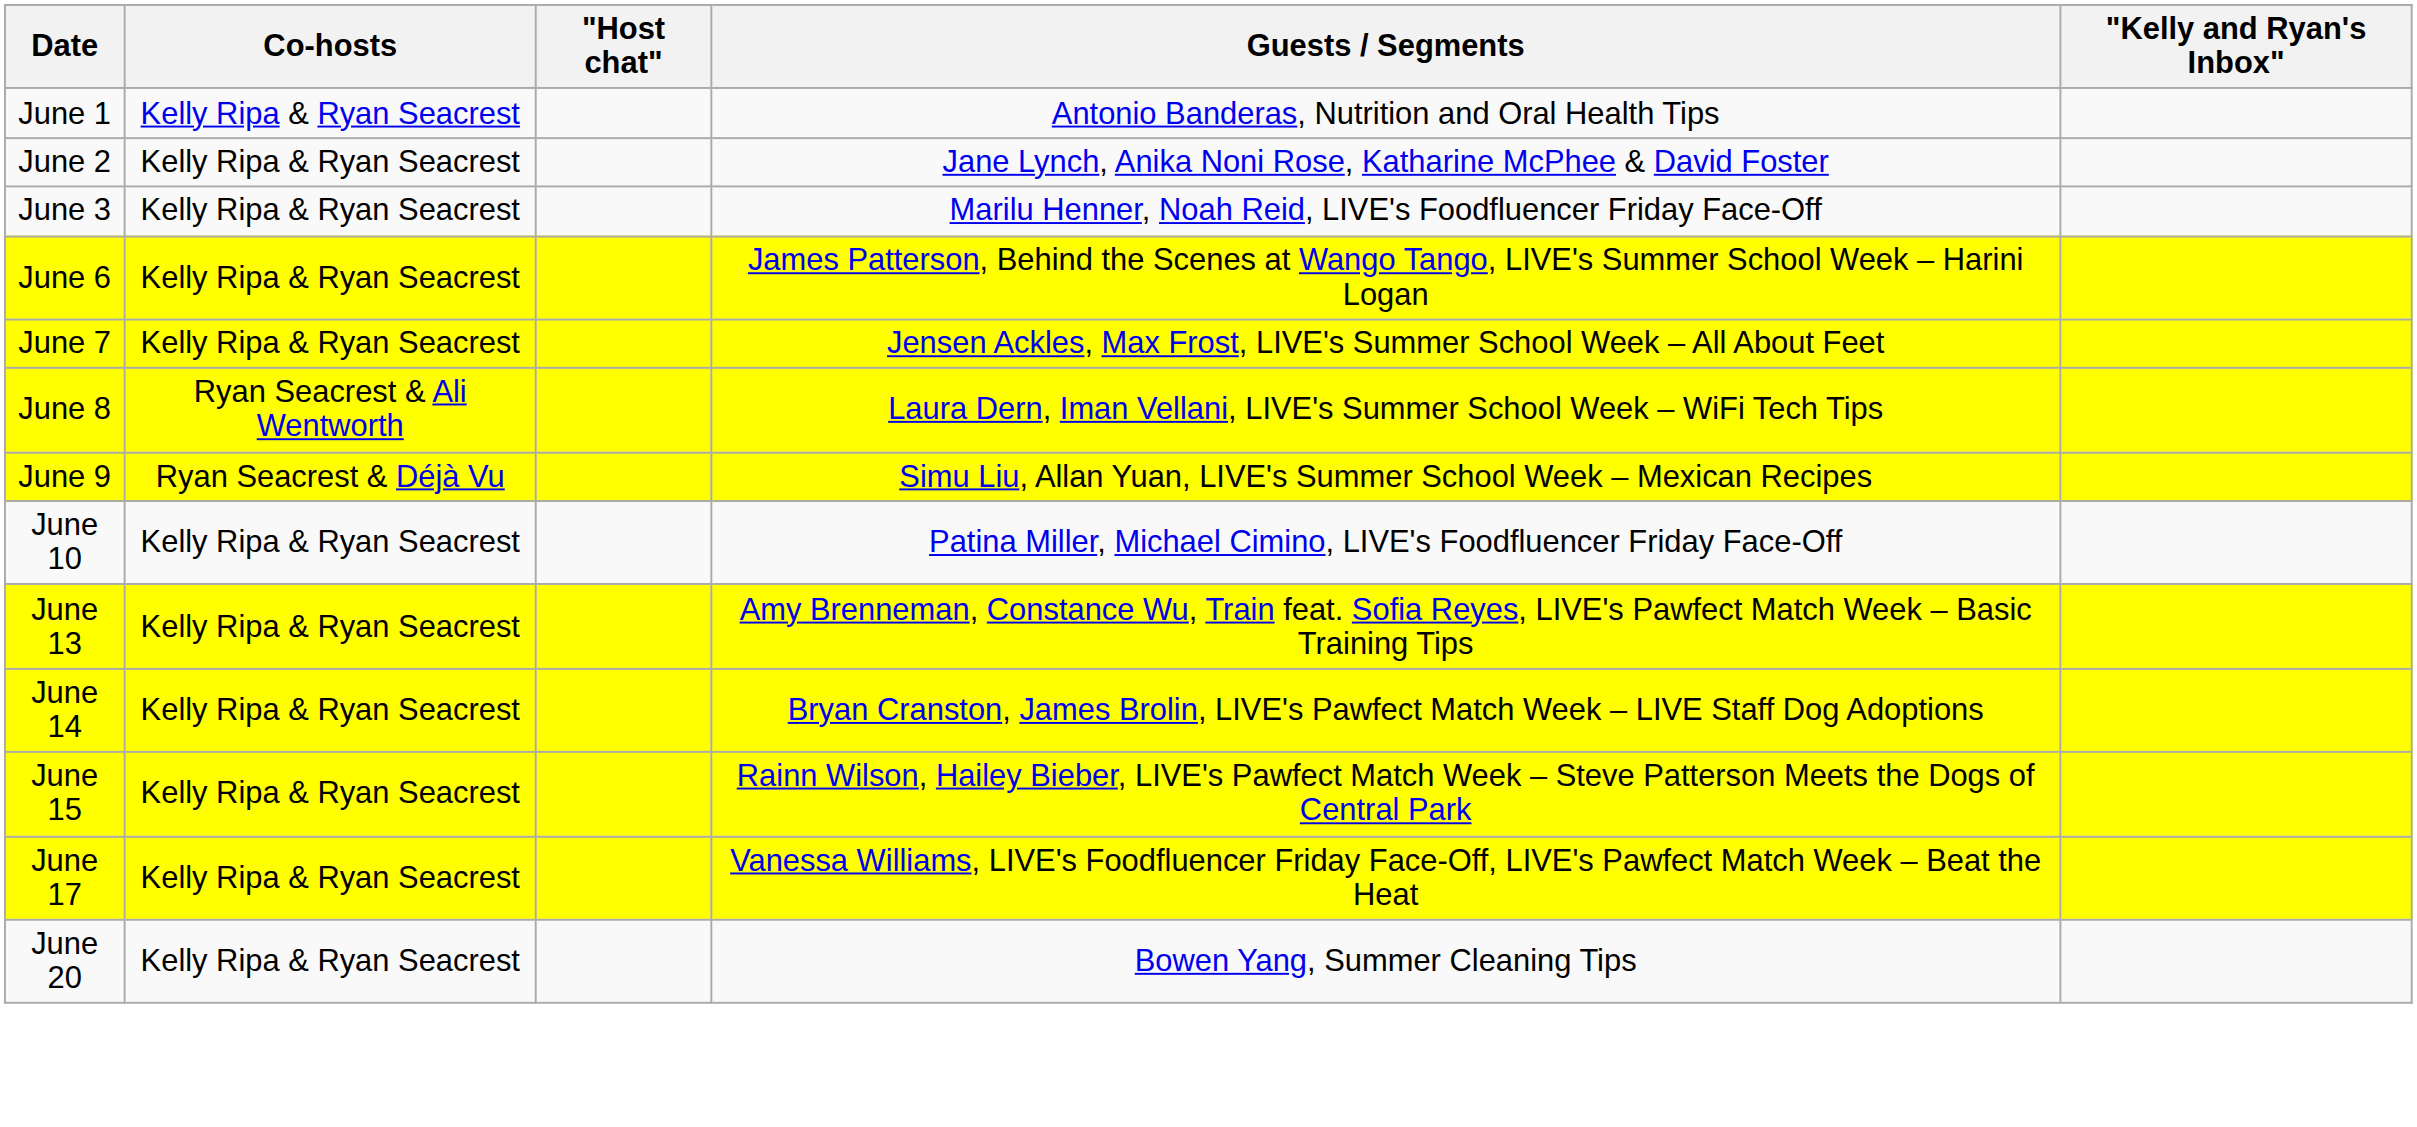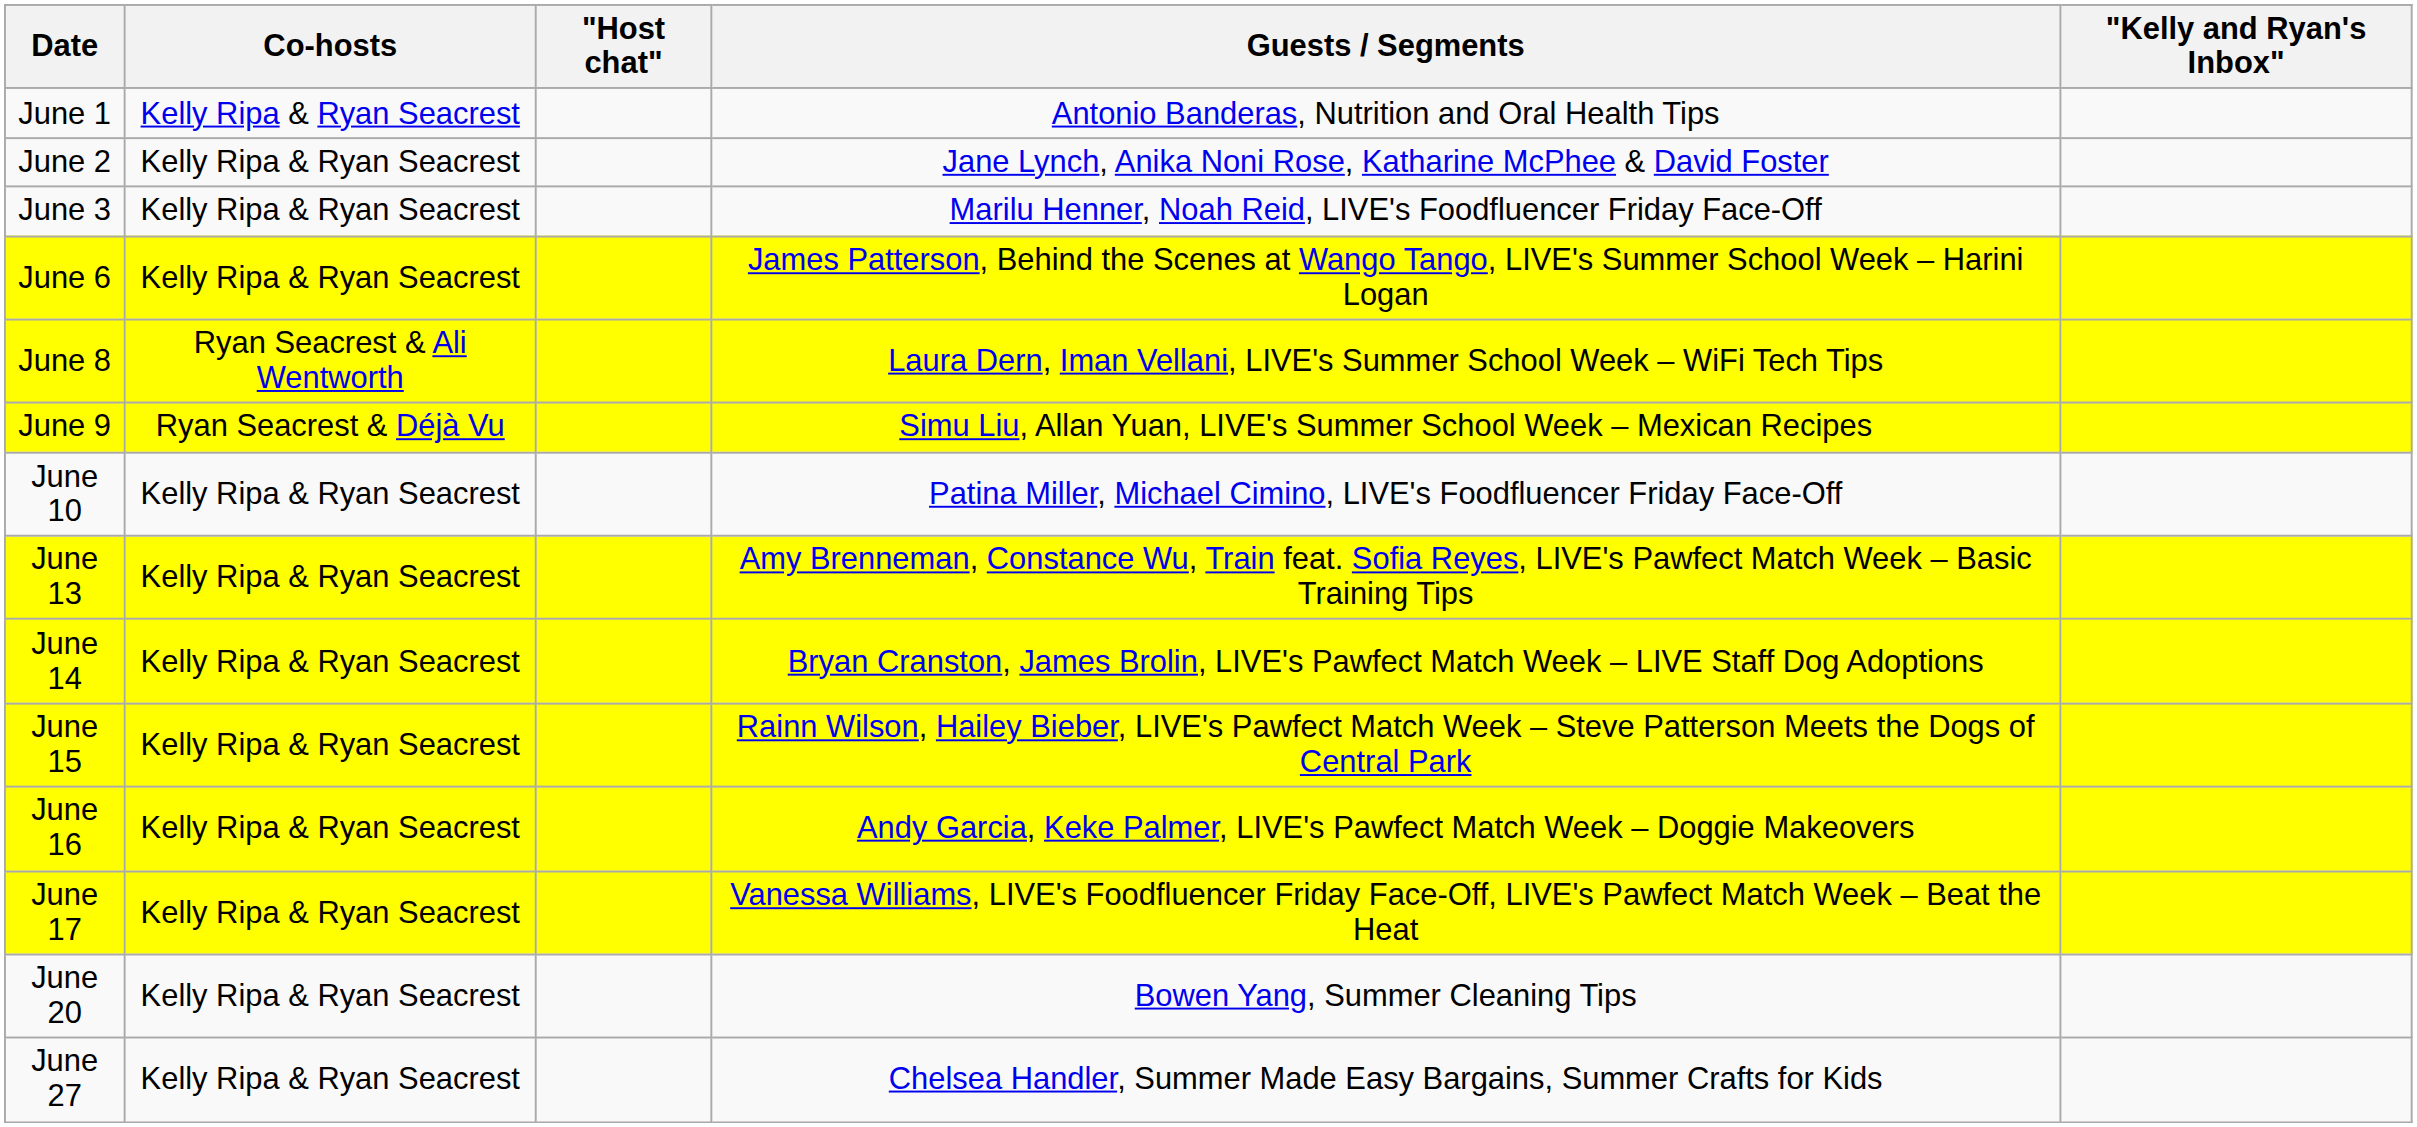 <table class="wikitable sortable" style="text-align:center;">
 <tr>
 <th>Date</th>
 <th>Co-hosts</th>
 <th>"Host chat"</th>
 <th>Guests / Segments</th>
 <th>"Kelly and Ryan's Inbox"</th>
 </tr>
 <tr>
 <td>June 1</td>
 <td><a href='#'>Kelly Ripa</a> & <a href='#'>Ryan Seacrest</a></td>
 <td></td>
 <td><a href='#'>Antonio Banderas</a>, Nutrition and Oral Health Tips</td>
 <td></td>
 </tr>
 <tr>
 <td>June 2</td>
 <td>Kelly Ripa & Ryan Seacrest</td>
 <td></td>
 <td><a href='#'>Jane Lynch</a>, <a href='#'>Anika Noni Rose</a>, <a href='#'>Katharine McPhee</a> & <a href='#'>David Foster</a></td>
 <td></td>
 </tr>
 <tr>
 <td>June 3</td>
 <td>Kelly Ripa & Ryan Seacrest</td>
 <td></td>
 <td><a href='#'>Marilu Henner</a>, <a href='#'>Noah Reid</a>, LIVE's Foodfluencer Friday Face-Off</td>
 <td></td>
 </tr>
 <tr style="background:yellow;">
 <td>June 6</td>
 <td>Kelly Ripa & Ryan Seacrest</td>
 <td></td>
 <td><a href='#'>James Patterson</a>, Behind the Scenes at <a href='#'>Wango Tango</a>, LIVE's Summer School Week – Harini Logan</td>
-<td></td>
-</tr>
-<tr style="background:yellow;">
-<td>June 7</td>
-<td>Kelly Ripa & Ryan Seacrest</td>
-<td></td>
-<td><a href='#'>Jensen Ackles</a>, <a href='#'>Max Frost</a>, LIVE's Summer School Week – All About Feet</td>
 <td></td>
 </tr>
 <tr style="background:yellow;">
 <td>June 8</td>
 <td>Ryan Seacrest & <a href='#'>Ali Wentworth</a></td>
 <td></td>
 <td><a href='#'>Laura Dern</a>, <a href='#'>Iman Vellani</a>, LIVE's Summer School Week – WiFi Tech Tips</td>
 <td></td>
 </tr>
 <tr style="background:yellow;">
 <td>June 9</td>
 <td>Ryan Seacrest & <a href='#'>Déjà Vu</a></td>
 <td></td>
 <td><a href='#'>Simu Liu</a>, Allan Yuan, LIVE's Summer School Week – Mexican Recipes</td>
 <td></td>
 </tr>
 <tr>
 <td>June 10</td>
 <td>Kelly Ripa & Ryan Seacrest</td>
 <td></td>
 <td><a href='#'>Patina Miller</a>, <a href='#'>Michael Cimino</a>, LIVE's Foodfluencer Friday Face-Off</td>
 <td></td>
 </tr>
 <tr style="background:yellow;">
 <td>June 13</td>
 <td>Kelly Ripa & Ryan Seacrest</td>
 <td></td>
 <td><a href='#'>Amy Brenneman</a>, <a href='#'>Constance Wu</a>, <a href='#'>Train</a> feat. <a href='#'>Sofia Reyes</a>, LIVE's Pawfect Match Week – Basic Training Tips</td>
 <td></td>
 </tr>
 <tr style="background:yellow;">
 <td>June 14</td>
 <td>Kelly Ripa & Ryan Seacrest</td>
 <td></td>
 <td><a href='#'>Bryan Cranston</a>, <a href='#'>James Brolin</a>, LIVE's Pawfect Match Week – LIVE Staff Dog Adoptions</td>
 <td></td>
 </tr>
 <tr style="background:yellow;">
 <td>June 15</td>
 <td>Kelly Ripa & Ryan Seacrest</td>
 <td></td>
 <td><a href='#'>Rainn Wilson</a>, <a href='#'>Hailey Bieber</a>, LIVE's Pawfect Match Week – Steve Patterson Meets the Dogs of <a href='#'>Central Park</a></td>
 <td></td>
 </tr>
 <tr style="background:yellow;">
+<td>June 16</td>
+<td>Kelly Ripa & Ryan Seacrest</td>
+<td></td>
+<td><a href='#'>Andy Garcia</a>, <a href='#'>Keke Palmer</a>, LIVE's Pawfect Match Week – Doggie Makeovers</td>
+<td></td>
+</tr>
+<tr style="background:yellow;">
 <td>June 17</td>
 <td>Kelly Ripa & Ryan Seacrest</td>
 <td></td>
 <td><a href='#'>Vanessa Williams</a>, LIVE's Foodfluencer Friday Face-Off, LIVE's Pawfect Match Week – Beat the Heat</td>
 <td></td>
 </tr>
 <tr>
 <td>June 20</td>
 <td>Kelly Ripa & Ryan Seacrest</td>
 <td></td>
 <td><a href='#'>Bowen Yang</a>, Summer Cleaning Tips</td>
 <td></td>
 </tr>
+<tr>
+<td>June 27</td>
+<td>Kelly Ripa & Ryan Seacrest</td>
+<td></td>
+<td><a href='#'>Chelsea Handler</a>, Summer Made Easy Bargains, Summer Crafts for Kids</td>
+<td></td>
+</tr>
 </table>
